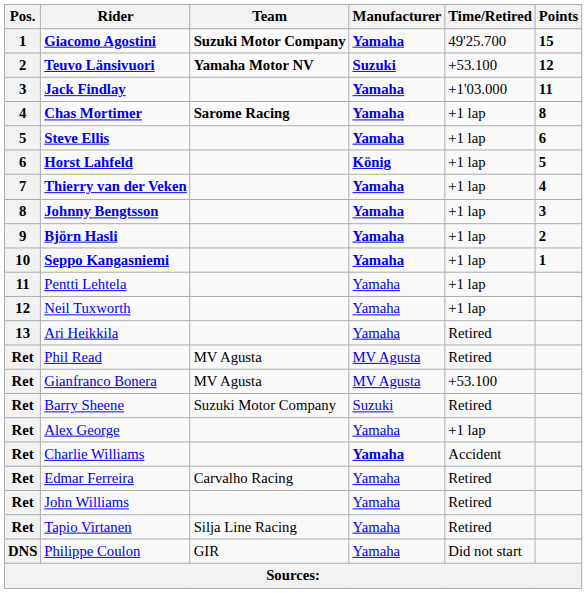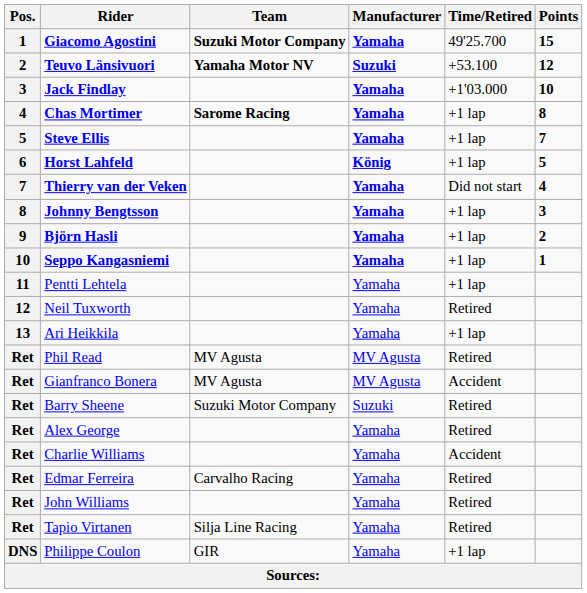 <table class="wikitable" style="font-size: 95%;">
 <tr>
 <th>Pos.</th>
 <th>Rider</th>
 <th>Team</th>
 <th>Manufacturer</th>
 <th>Time/Retired</th>
 <th>Points</th>
 </tr>
 <tr>
 <th>1</th>
 <td> <strong><a href='#'>Giacomo Agostini</a></strong></td>
 <td><strong>Suzuki Motor Company</strong></td>
 <td><strong><a href='#'>Yamaha</a></strong></td>
 <td>49'25.700</td>
 <td><strong>15</strong></td>
 </tr>
 <tr>
 <th>2</th>
 <td> <strong><a href='#'>Teuvo Länsivuori</a></strong></td>
 <td><strong>Yamaha Motor NV</strong></td>
 <td><strong><a href='#'>Suzuki</a></strong></td>
 <td>+53.100</td>
 <td><strong>12</strong></td>
 </tr>
 <tr>
 <th>3</th>
 <td> <strong><a href='#'>Jack Findlay</a></strong></td>
 <td></td>
 <td><strong><a href='#'>Yamaha</a></strong></td>
 <td>+1'03.000</td>
-<td><strong>11</strong></td>
+<td><strong>10</strong></td>
 </tr>
 <tr>
 <th>4</th>
 <td> <strong><a href='#'>Chas Mortimer</a></strong></td>
 <td><strong>Sarome Racing</strong></td>
 <td><strong><a href='#'>Yamaha</a></strong></td>
 <td>+1 lap</td>
 <td><strong>8</strong></td>
 </tr>
 <tr>
 <th>5</th>
 <td> <strong><a href='#'>Steve Ellis</a></strong></td>
 <td></td>
 <td><strong><a href='#'>Yamaha</a></strong></td>
 <td>+1 lap</td>
-<td><strong>6</strong></td>
+<td><strong>7</strong></td>
 </tr>
 <tr>
 <th>6</th>
 <td> <strong><a href='#'>Horst Lahfeld</a></strong></td>
 <td></td>
 <td><strong><a href='#'>König</a></strong></td>
 <td>+1 lap</td>
 <td><strong>5</strong></td>
 </tr>
 <tr>
 <th>7</th>
 <td> <strong><a href='#'>Thierry van der Veken</a></strong></td>
 <td></td>
 <td><strong><a href='#'>Yamaha</a></strong></td>
-<td>+1 lap</td>
+<td>Did not start</td>
 <td><strong>4</strong></td>
 </tr>
 <tr>
 <th>8</th>
 <td> <strong><a href='#'>Johnny Bengtsson</a></strong></td>
 <td></td>
 <td><strong><a href='#'>Yamaha</a></strong></td>
 <td>+1 lap</td>
 <td><strong>3</strong></td>
 </tr>
 <tr>
 <th>9</th>
 <td> <strong><a href='#'>Björn Hasli</a></strong></td>
 <td></td>
 <td><strong><a href='#'>Yamaha</a></strong></td>
 <td>+1 lap</td>
 <td><strong>2</strong></td>
 </tr>
 <tr>
 <th>10</th>
 <td> <strong><a href='#'>Seppo Kangasniemi</a></strong></td>
 <td></td>
 <td><strong><a href='#'>Yamaha</a></strong></td>
 <td>+1 lap</td>
 <td><strong>1</strong></td>
 </tr>
 <tr>
 <th>11</th>
 <td> <a href='#'>Pentti Lehtela</a></td>
 <td></td>
 <td><a href='#'>Yamaha</a></td>
 <td>+1 lap</td>
 <td></td>
 </tr>
 <tr>
 <th>12</th>
 <td> <a href='#'>Neil Tuxworth</a></td>
 <td></td>
 <td><a href='#'>Yamaha</a></td>
-<td>+1 lap</td>
+<td>Retired</td>
 <td></td>
 </tr>
 <tr>
 <th>13</th>
 <td> <a href='#'>Ari Heikkila</a></td>
 <td></td>
 <td><a href='#'>Yamaha</a></td>
-<td>Retired</td>
+<td>+1 lap</td>
 <td></td>
 </tr>
 <tr>
 <th>Ret</th>
 <td> <a href='#'>Phil Read</a></td>
 <td>MV Agusta</td>
 <td><a href='#'>MV Agusta</a></td>
 <td>Retired</td>
 <td></td>
 </tr>
 <tr>
 <th>Ret</th>
 <td> <a href='#'>Gianfranco Bonera</a></td>
 <td>MV Agusta</td>
 <td><a href='#'>MV Agusta</a></td>
-<td>+53.100</td>
+<td>Accident</td>
 <td></td>
 </tr>
 <tr>
 <th>Ret</th>
 <td> <a href='#'>Barry Sheene</a></td>
 <td>Suzuki Motor Company</td>
 <td><a href='#'>Suzuki</a></td>
 <td>Retired</td>
 <td></td>
 </tr>
 <tr>
 <th>Ret</th>
 <td> <a href='#'>Alex George</a></td>
 <td></td>
 <td><a href='#'>Yamaha</a></td>
-<td>+1 lap</td>
+<td>Retired</td>
 <td></td>
 </tr>
 <tr>
 <th>Ret</th>
 <td> <a href='#'>Charlie Williams</a></td>
 <td></td>
-<td><strong><a href='#'>Yamaha</a></strong></td>
+<td><a href='#'>Yamaha</a></td>
 <td>Accident</td>
 <td></td>
 </tr>
 <tr>
 <th>Ret</th>
 <td> <a href='#'>Edmar Ferreira</a></td>
 <td>Carvalho Racing</td>
 <td><a href='#'>Yamaha</a></td>
 <td>Retired</td>
 <td></td>
 </tr>
 <tr>
 <th>Ret</th>
 <td> <a href='#'>John Williams</a></td>
 <td></td>
 <td><a href='#'>Yamaha</a></td>
 <td>Retired</td>
 <td></td>
 </tr>
 <tr>
 <th>Ret</th>
 <td> <a href='#'>Tapio Virtanen</a></td>
 <td>Silja Line Racing</td>
 <td><a href='#'>Yamaha</a></td>
 <td>Retired</td>
 <td></td>
 </tr>
 <tr>
 <th>DNS</th>
 <td> <a href='#'>Philippe Coulon</a></td>
 <td>GIR</td>
 <td><a href='#'>Yamaha</a></td>
-<td>Did not start</td>
+<td>+1 lap</td>
 <td></td>
 </tr>
 <tr>
 <th colspan=9>Sources: </th>
 </tr>
 </table>
